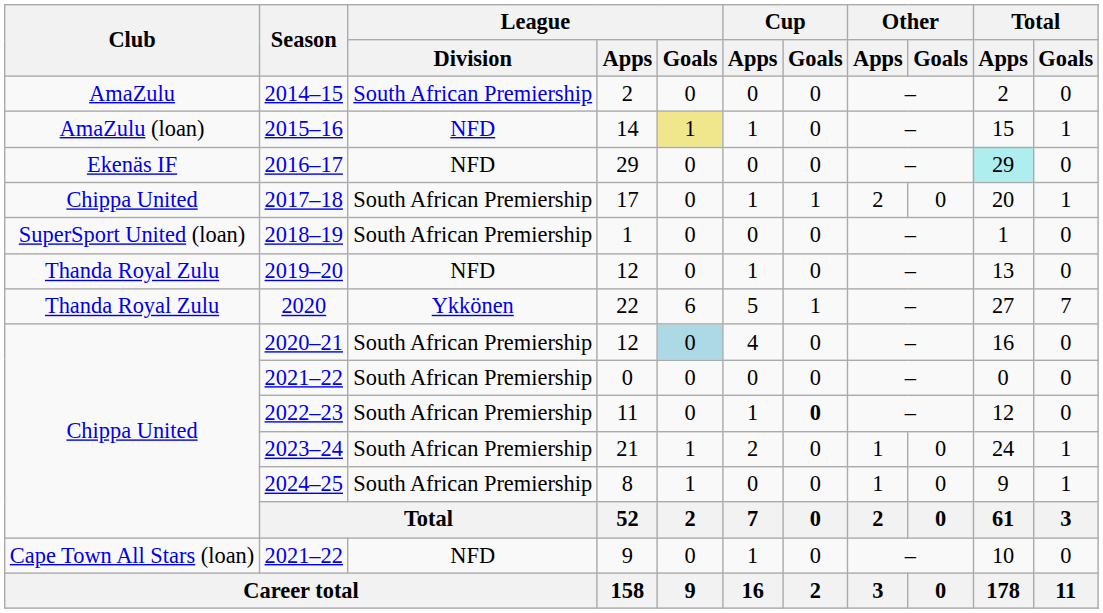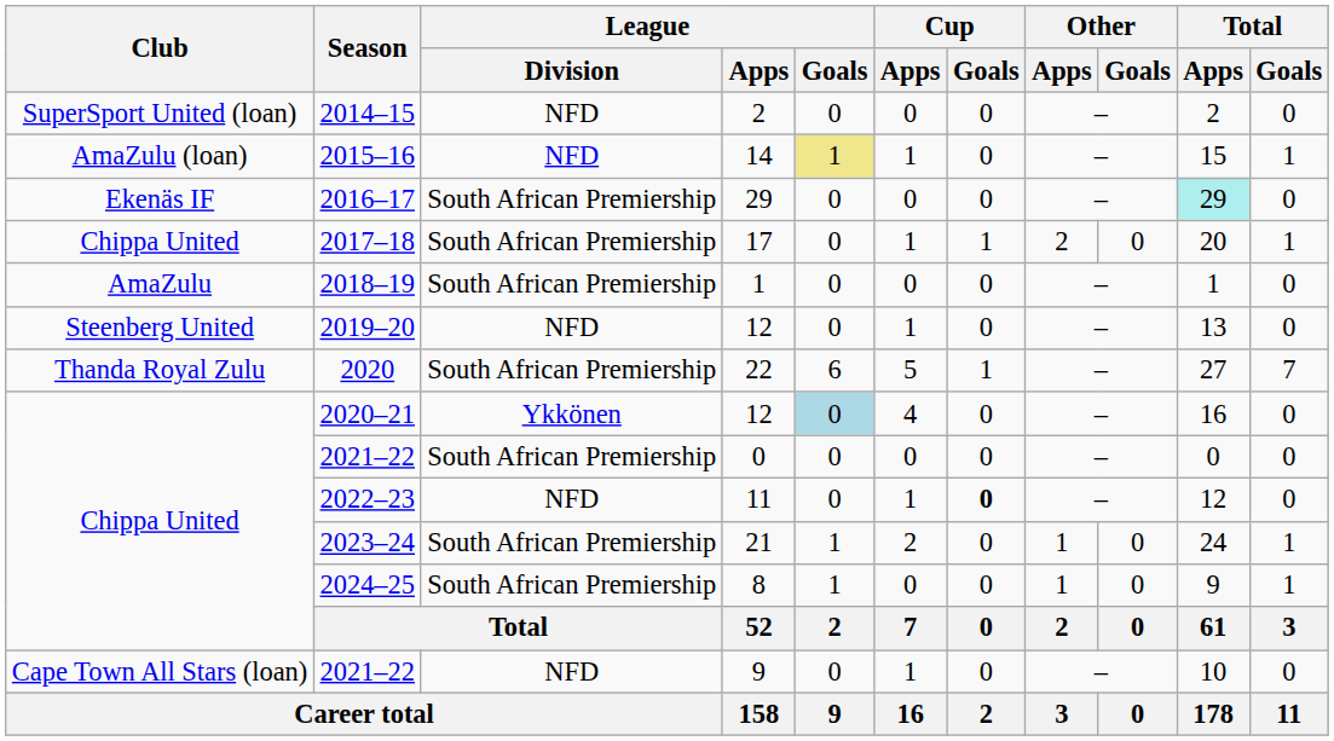 <table class="wikitable" style="text-align:center">
 <tr>
 <th rowspan="2">Club</th>
 <th rowspan="2">Season</th>
 <th colspan="3">League</th>
 <th colspan="2">Cup</th>
 <th colspan="2">Other</th>
 <th colspan="2">Total</th>
 </tr>
 <tr>
 <th>Division</th>
 <th>Apps</th>
 <th>Goals</th>
 <th>Apps</th>
 <th>Goals</th>
 <th>Apps</th>
 <th>Goals</th>
 <th>Apps</th>
 <th>Goals</th>
 </tr>
 <tr>
-<td><a href='#'>AmaZulu</a></td>
+<td><a href='#'>SuperSport United</a> (loan)</td>
 <td><a href='#'>2014–15</a></td>
-<td><a href='#'>South African Premiership</a></td>
+<td>NFD</td>
 <td>2</td>
 <td>0</td>
 <td>0</td>
 <td>0</td>
 <td colspan="2">–</td>
 <td>2</td>
 <td>0</td>
 </tr>
 <tr>
 <td><a href='#'>AmaZulu</a> (loan)</td>
 <td><a href='#'>2015–16</a></td>
 <td><a href='#'>NFD</a></td>
 <td>14</td>
 <td style="background: khaki;">1</td>
 <td>1</td>
 <td>0</td>
 <td colspan="2">–</td>
 <td>15</td>
 <td>1</td>
 </tr>
 <tr>
 <td><a href='#'>Ekenäs IF</a></td>
 <td><a href='#'>2016–17</a></td>
-<td>NFD</td>
+<td>South African Premiership</td>
 <td>29</td>
 <td>0</td>
 <td>0</td>
 <td>0</td>
 <td colspan="2">–</td>
 <td style="background: paleturquoise;">29</td>
 <td>0</td>
 </tr>
 <tr>
 <td><a href='#'>Chippa United</a></td>
 <td><a href='#'>2017–18</a></td>
 <td>South African Premiership</td>
 <td>17</td>
 <td>0</td>
 <td>1</td>
 <td>1</td>
 <td>2</td>
 <td>0</td>
 <td>20</td>
 <td>1</td>
 </tr>
 <tr>
-<td><a href='#'>SuperSport United</a> (loan)</td>
+<td><a href='#'>AmaZulu</a></td>
 <td><a href='#'>2018–19</a></td>
 <td>South African Premiership</td>
 <td>1</td>
 <td>0</td>
 <td>0</td>
 <td>0</td>
 <td colspan="2">–</td>
 <td>1</td>
 <td>0</td>
 </tr>
 <tr>
-<td><a href='#'>Thanda Royal Zulu</a></td>
+<td><a href='#'>Steenberg United</a></td>
 <td><a href='#'>2019–20</a></td>
 <td>NFD</td>
 <td>12</td>
 <td>0</td>
 <td>1</td>
 <td>0</td>
 <td colspan="2">–</td>
 <td>13</td>
 <td>0</td>
 </tr>
 <tr>
 <td><a href='#'>Thanda Royal Zulu</a></td>
 <td><a href='#'>2020</a></td>
-<td><a href='#'>Ykkönen</a></td>
+<td>South African Premiership</td>
 <td>22</td>
 <td>6</td>
 <td>5</td>
 <td>1</td>
 <td colspan="2">–</td>
 <td>27</td>
 <td>7</td>
 </tr>
 <tr>
 <td rowspan="6"><a href='#'>Chippa United</a></td>
 <td><a href='#'>2020–21</a></td>
-<td>South African Premiership</td>
+<td><a href='#'>Ykkönen</a></td>
 <td>12</td>
 <td style="background: lightblue;">0</td>
 <td>4</td>
 <td>0</td>
 <td colspan="2">–</td>
 <td>16</td>
 <td>0</td>
 </tr>
 <tr>
 <td><a href='#'>2021–22</a></td>
 <td>South African Premiership</td>
 <td>0</td>
 <td>0</td>
 <td>0</td>
 <td>0</td>
 <td colspan="2">–</td>
 <td>0</td>
 <td>0</td>
 </tr>
 <tr>
 <td><a href='#'>2022–23</a></td>
-<td>South African Premiership</td>
+<td>NFD</td>
 <td>11</td>
 <td>0</td>
 <td>1</td>
 <td><strong>0</strong></td>
 <td colspan="2">–</td>
 <td>12</td>
 <td>0</td>
 </tr>
 <tr>
 <td><a href='#'>2023–24</a></td>
 <td>South African Premiership</td>
 <td>21</td>
 <td>1</td>
 <td>2</td>
 <td>0</td>
 <td>1</td>
 <td>0</td>
 <td>24</td>
 <td>1</td>
 </tr>
 <tr>
 <td><a href='#'>2024–25</a></td>
 <td>South African Premiership</td>
 <td>8</td>
 <td>1</td>
 <td>0</td>
 <td>0</td>
 <td>1</td>
 <td>0</td>
 <td>9</td>
 <td>1</td>
 </tr>
 <tr>
 <th colspan="2">Total</th>
 <th>52</th>
 <th>2</th>
 <th>7</th>
 <th>0</th>
 <th>2</th>
 <th>0</th>
 <th>61</th>
 <th>3</th>
 </tr>
 <tr>
 <td><a href='#'>Cape Town All Stars</a> (loan)</td>
 <td><a href='#'>2021–22</a></td>
 <td>NFD</td>
 <td>9</td>
 <td>0</td>
 <td>1</td>
 <td>0</td>
 <td colspan="2">–</td>
 <td>10</td>
 <td>0</td>
 </tr>
 <tr>
 <th colspan="3">Career total</th>
 <th>158</th>
 <th>9</th>
 <th>16</th>
 <th>2</th>
 <th>3</th>
 <th>0</th>
 <th>178</th>
 <th>11</th>
 </tr>
 </table>
